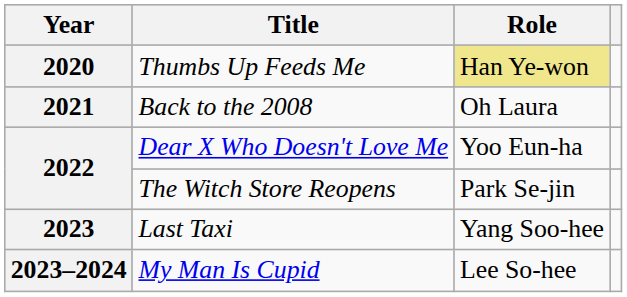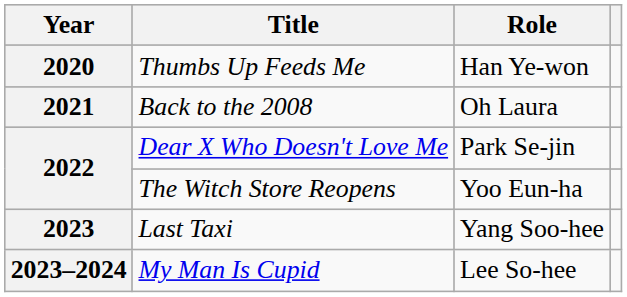 <table class="wikitable plainrowheaders sortable">
 <tr>
 <th scope="col">Year</th>
 <th scope="col">Title</th>
 <th scope="col">Role</th>
 <th scope="col" class="unsortable"></th>
 </tr>
 <tr>
 <th scope="row">2020</th>
 <td><em>Thumbs Up Feeds Me</em></td>
-<td style="background: khaki;">Han Ye-won</td>
+<td>Han Ye-won</td>
 <td style="text-align:center"></td>
 </tr>
 <tr>
 <th scope="row">2021</th>
 <td><em>Back to the 2008</em></td>
 <td>Oh Laura</td>
 <td style="text-align:center"></td>
 </tr>
 <tr>
 <th scope="row" rowspan="2">2022</th>
 <td><em><a href='#'>Dear X Who Doesn't Love Me</a></em></td>
-<td>Yoo Eun-ha</td>
+<td>Park Se-jin</td>
 <td style="text-align:center"></td>
 </tr>
 <tr>
 <td><em>The Witch Store Reopens</em></td>
-<td>Park Se-jin</td>
+<td>Yoo Eun-ha</td>
 <td style="text-align:center"></td>
 </tr>
 <tr>
 <th scope="row">2023</th>
 <td><em>Last Taxi</em></td>
 <td>Yang Soo-hee</td>
 <td style="text-align:center"></td>
 </tr>
 <tr>
 <th scope="row">2023–2024</th>
 <td><em><a href='#'>My Man Is Cupid</a></em></td>
 <td>Lee So-hee</td>
 <td style="text-align:center"></td>
 </tr>
 </table>
